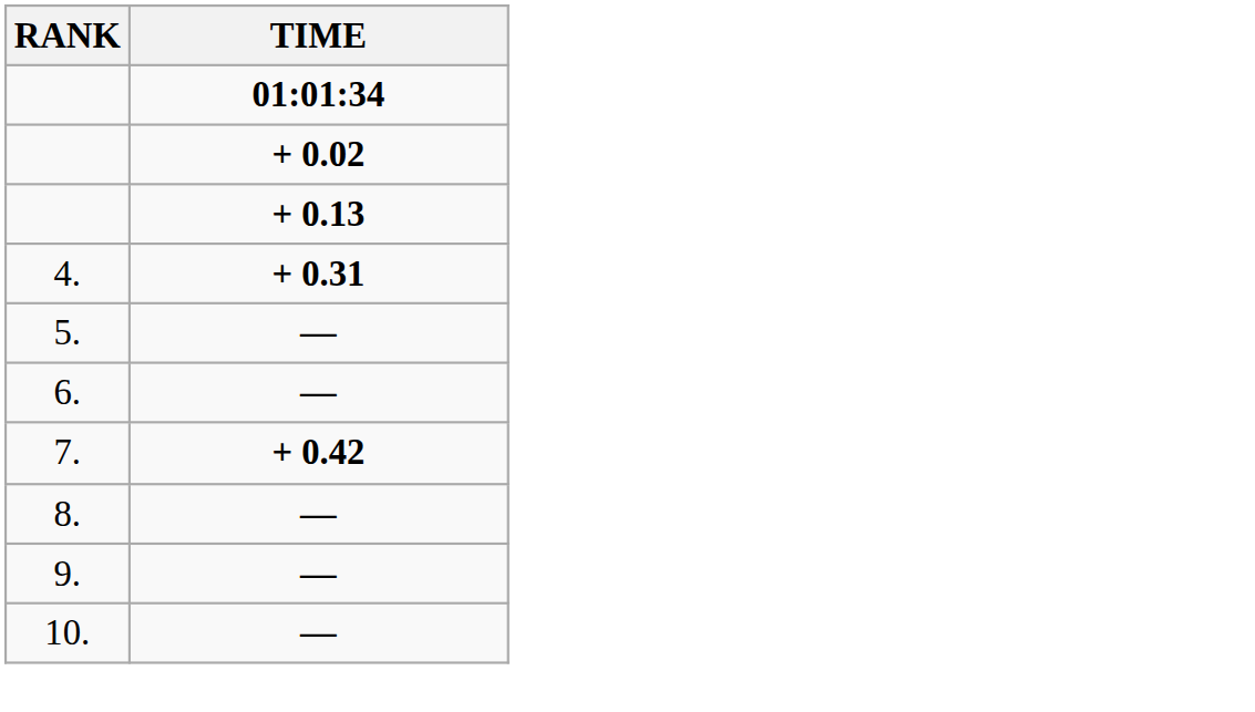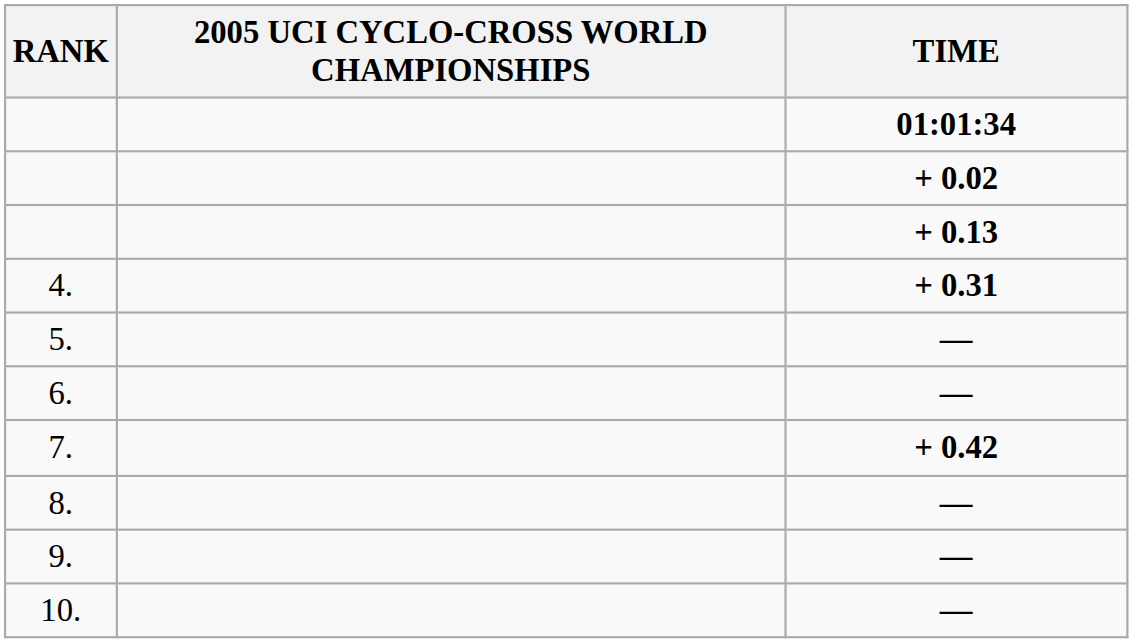 <table class="wikitable" style="font-size:95%;">
 <tr>
 <th>RANK</th>
+<th align="left" style="width: 20em">2005 UCI CYCLO-CROSS WORLD CHAMPIONSHIPS</th>
 <th align="left" style="width: 10em">TIME</th>
 </tr>
 <tr>
 <td align="center"></td>
+<td></td>
 <td align="center"><strong>01:01:34</strong></td>
 </tr>
 <tr>
 <td align="center"></td>
+<td></td>
 <td align="center"><strong>+ 0.02</strong></td>
 </tr>
 <tr>
 <td align="center"></td>
+<td></td>
 <td align="center"><strong>+ 0.13</strong></td>
 </tr>
 <tr>
 <td align="center">4.</td>
+<td></td>
 <td align="center"><strong>+ 0.31</strong></td>
 </tr>
 <tr>
 <td align="center">5.</td>
+<td></td>
 <td align="center"><strong>—</strong></td>
 </tr>
 <tr>
 <td align="center">6.</td>
+<td></td>
 <td align="center"><strong>—</strong></td>
 </tr>
 <tr>
 <td align="center">7.</td>
+<td></td>
 <td align="center"><strong>+ 0.42</strong></td>
 </tr>
 <tr>
 <td align="center">8.</td>
+<td></td>
 <td align="center"><strong>—</strong></td>
 </tr>
 <tr>
 <td align="center">9.</td>
+<td></td>
 <td align="center"><strong>—</strong></td>
 </tr>
 <tr>
 <td align="center">10.</td>
+<td></td>
 <td align="center"><strong>—</strong></td>
 </tr>
 </table>
